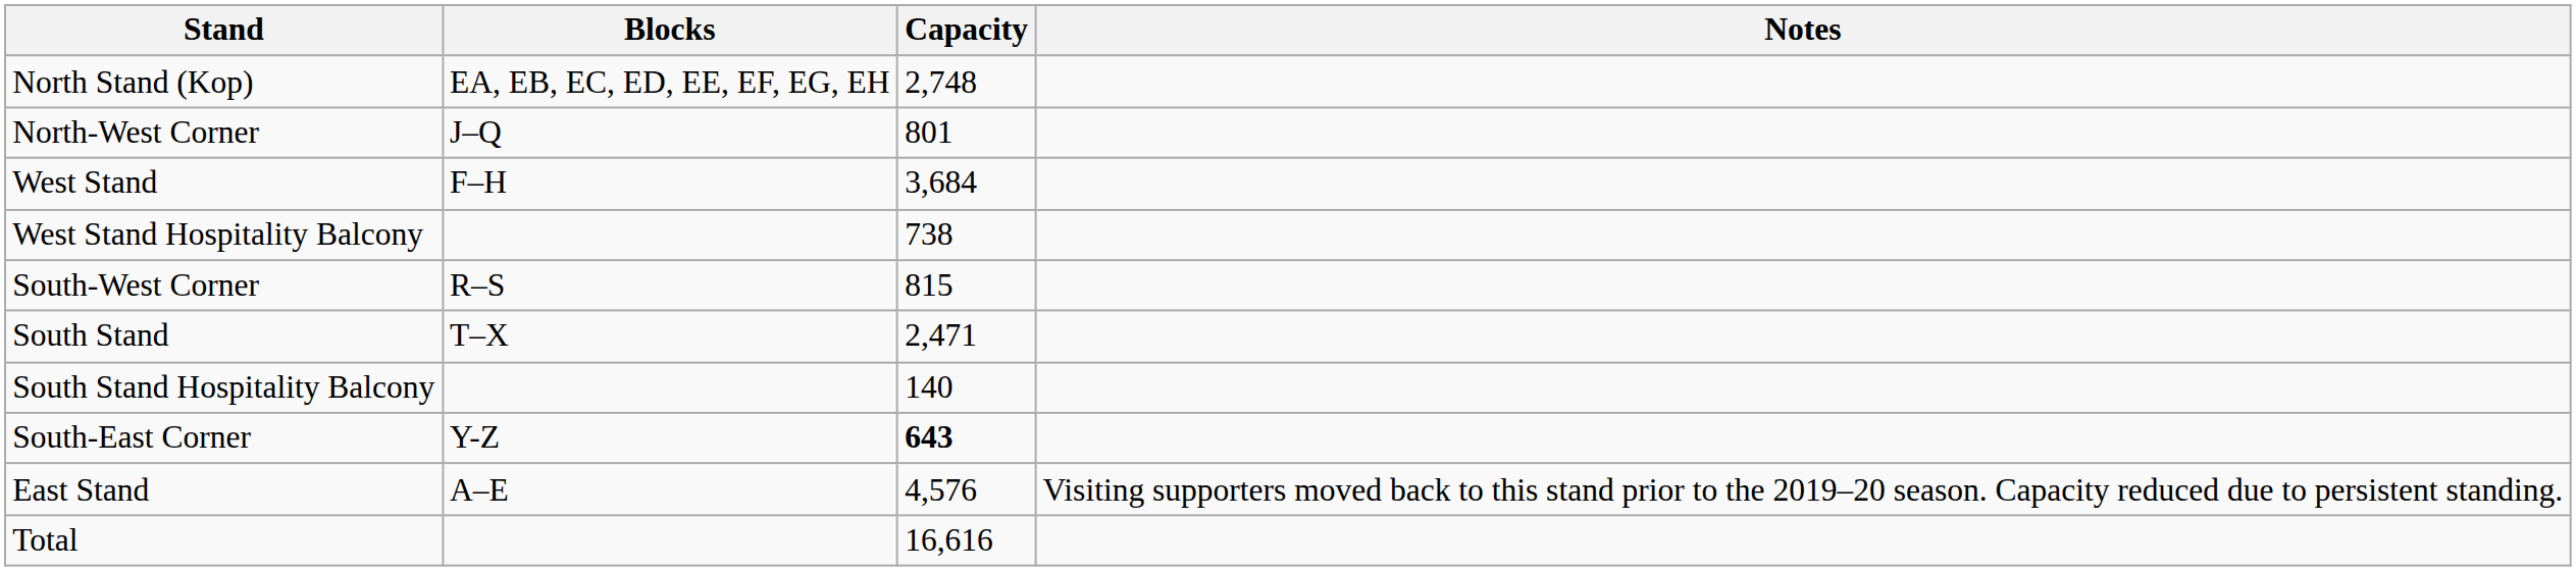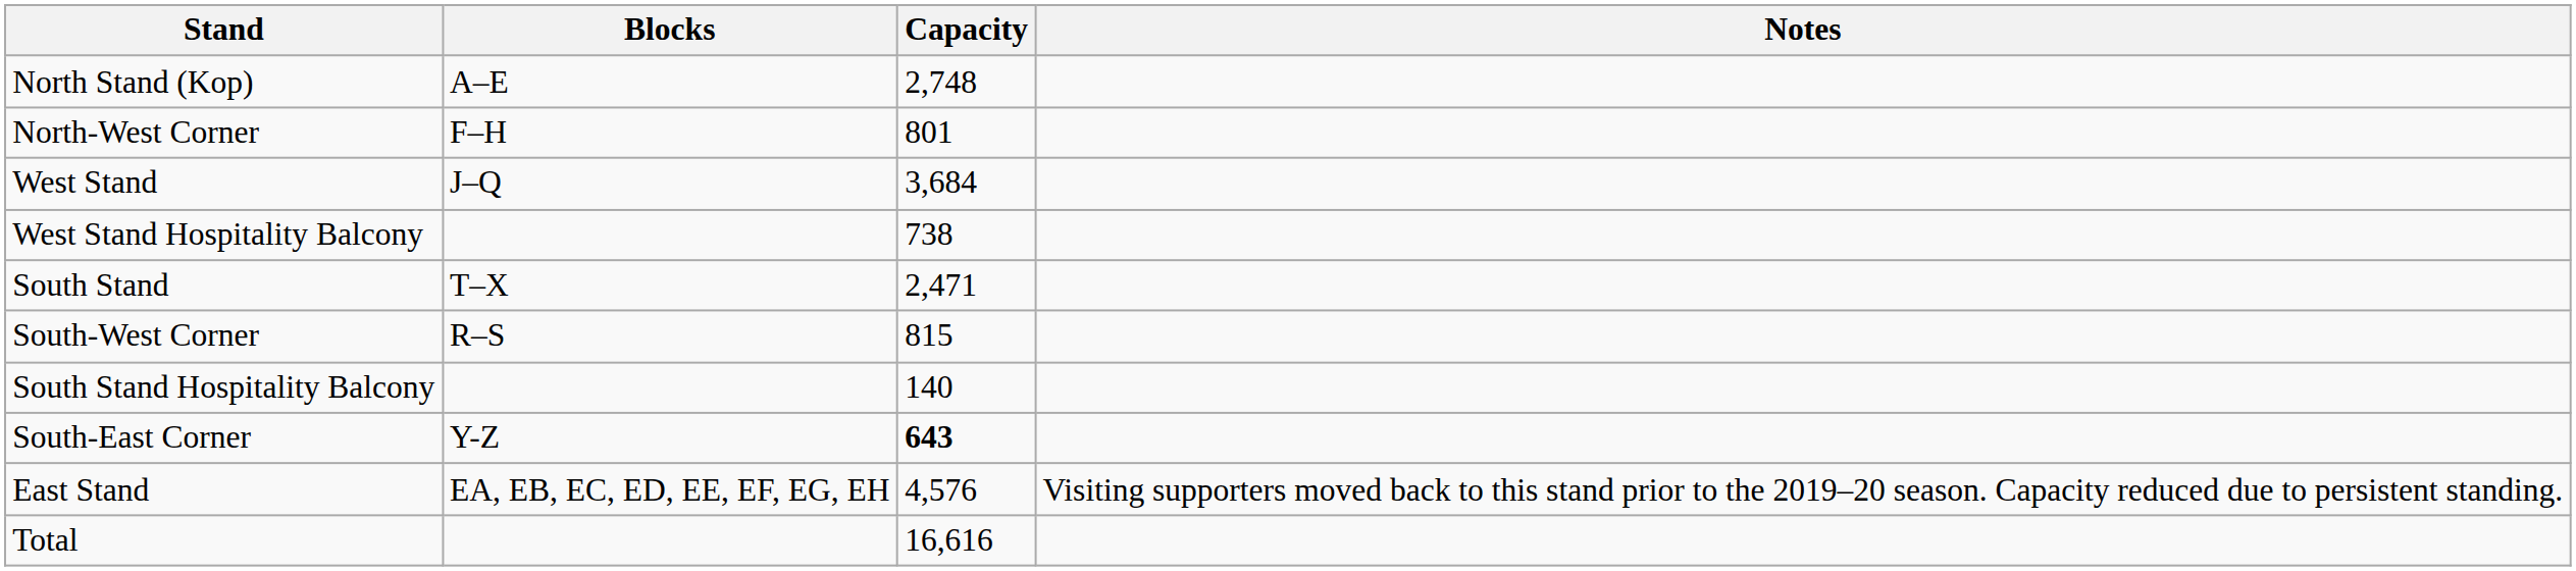 <table class="wikitable sortable">
 <tr>
 <th>Stand</th>
 <th>Blocks</th>
 <th>Capacity</th>
 <th>Notes</th>
 </tr>
 <tr>
 <td>North Stand (Kop)</td>
-<td>EA, EB, EC, ED, EE, EF, EG, EH</td>
+<td>A–E</td>
 <td>2,748</td>
 <td></td>
 </tr>
 <tr>
 <td>North-West Corner</td>
-<td>J–Q</td>
+<td>F–H</td>
 <td>801</td>
 <td></td>
 </tr>
 <tr>
 <td>West Stand</td>
-<td>F–H</td>
+<td>J–Q</td>
 <td>3,684</td>
 <td></td>
 </tr>
 <tr>
 <td>West Stand Hospitality Balcony</td>
 <td></td>
 <td>738</td>
 <td></td>
 </tr>
 <tr>
+<td>South Stand</td>
+<td>T–X</td>
+<td>2,471</td>
+<td></td>
+</tr>
+<tr>
 <td>South-West Corner</td>
 <td>R–S</td>
 <td>815</td>
-<td></td>
-</tr>
-<tr>
-<td>South Stand</td>
-<td>T–X</td>
-<td>2,471</td>
 <td></td>
 </tr>
 <tr>
 <td>South Stand Hospitality Balcony</td>
 <td></td>
 <td>140</td>
 <td></td>
 </tr>
 <tr>
 <td>South-East Corner</td>
 <td>Y-Z</td>
 <td><strong>643</strong></td>
 <td></td>
 </tr>
 <tr>
 <td>East Stand</td>
-<td>A–E</td>
+<td>EA, EB, EC, ED, EE, EF, EG, EH</td>
 <td>4,576</td>
 <td>Visiting supporters moved back to this stand prior to the 2019–20 season. Capacity reduced due to persistent standing.</td>
 </tr>
 <tr>
 <td>Total</td>
 <td></td>
 <td>16,616</td>
 <td></td>
 </tr>
 </table>
